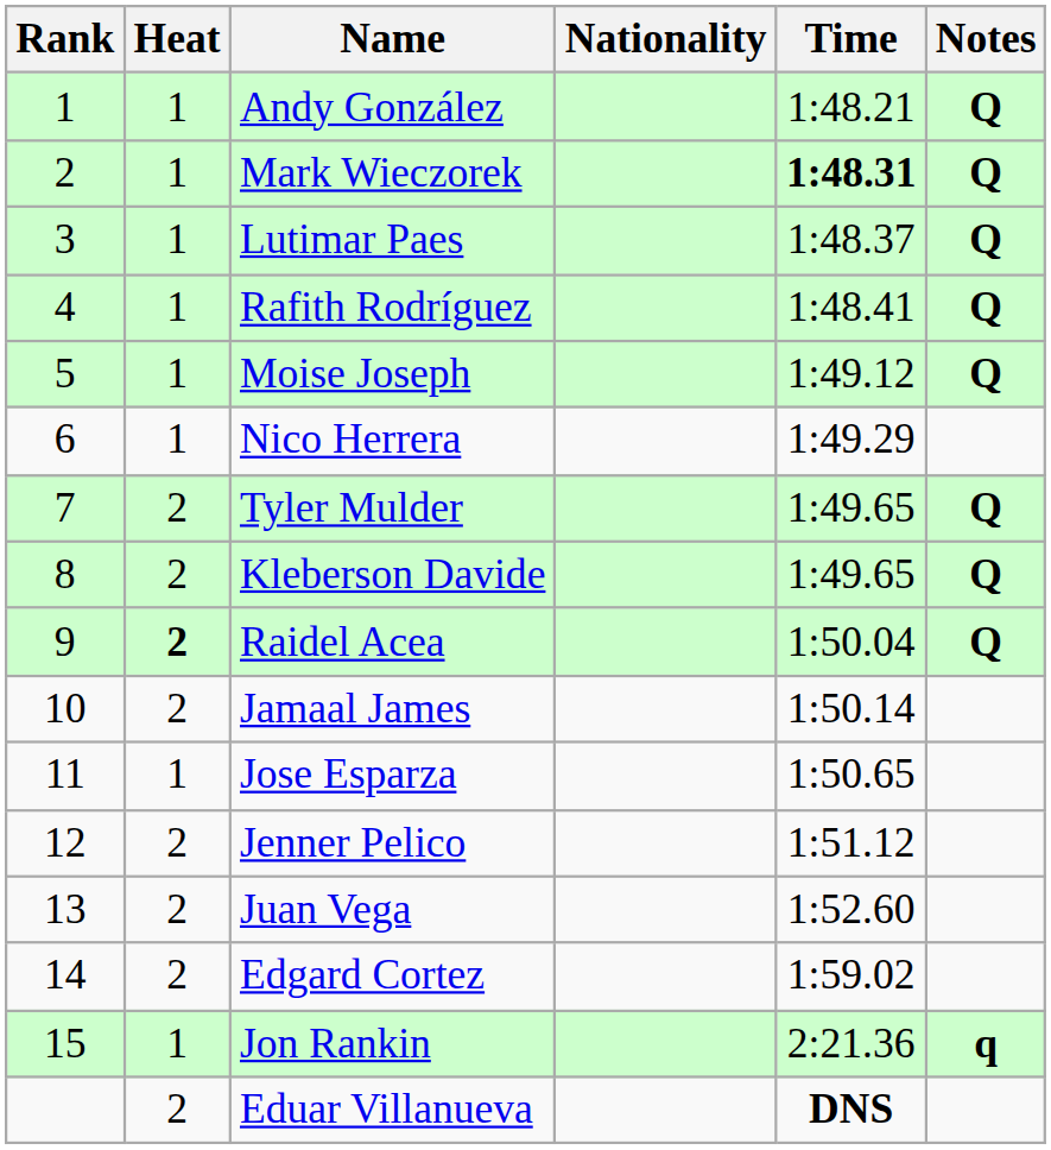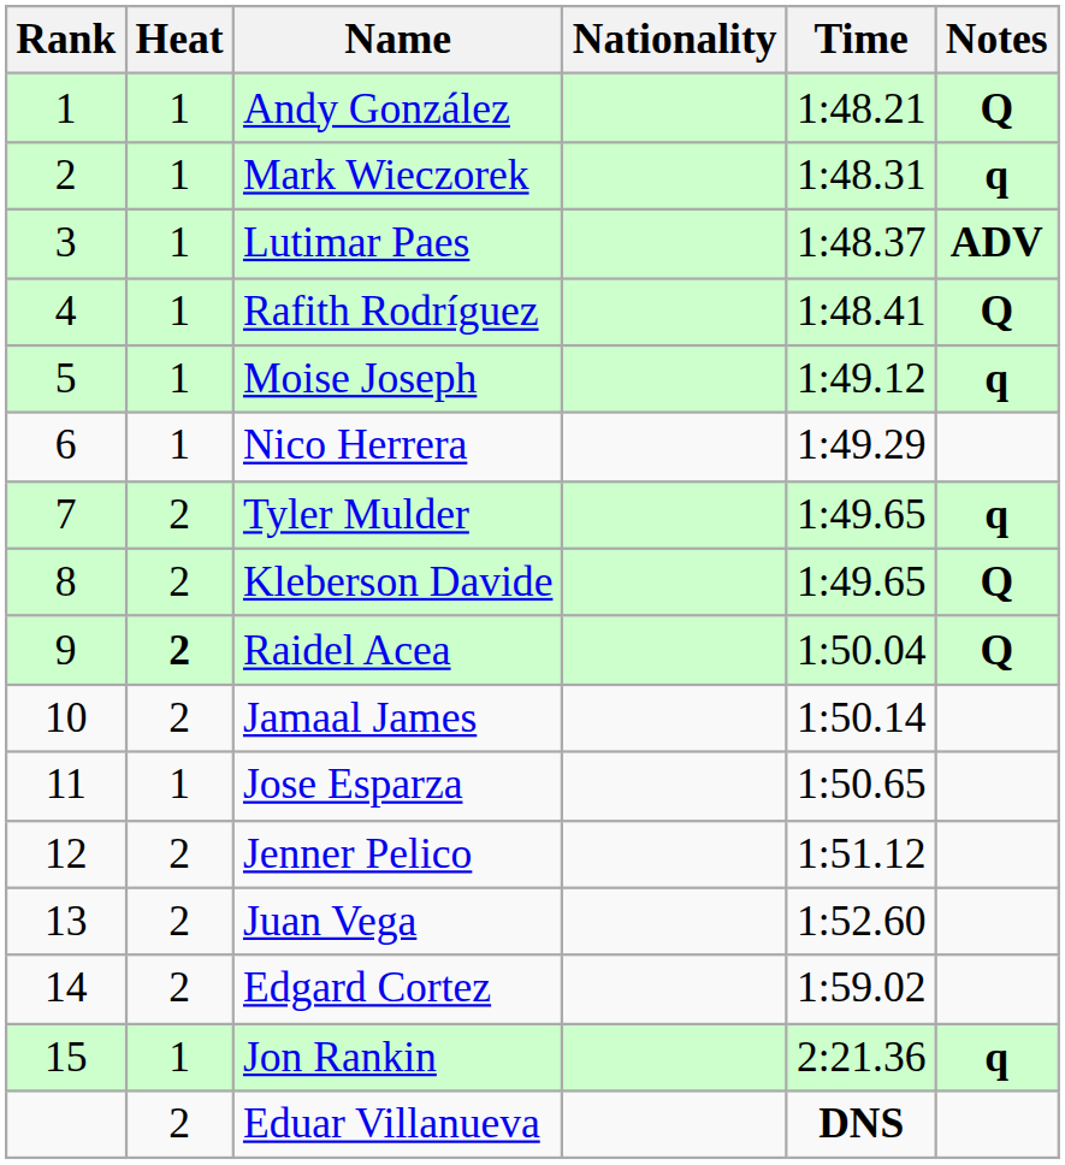 <table class="wikitable sortable" style="text-align:center">
 <tr>
 <th>Rank</th>
 <th>Heat</th>
 <th>Name</th>
 <th>Nationality</th>
 <th>Time</th>
 <th>Notes</th>
 </tr>
 <tr bgcolor=ccffcc>
 <td>1</td>
 <td>1</td>
 <td align=left><a href='#'>Andy González</a></td>
 <td align=left></td>
 <td>1:48.21</td>
 <td><strong>Q</strong></td>
 </tr>
 <tr bgcolor=ccffcc>
 <td>2</td>
 <td>1</td>
 <td align=left><a href='#'>Mark Wieczorek</a></td>
 <td align=left></td>
-<td><strong>1:48.31</strong></td>
-<td><strong>Q</strong></td>
+<td>1:48.31</td>
+<td><strong>q</strong></td>
 </tr>
 <tr bgcolor=ccffcc>
 <td>3</td>
 <td>1</td>
 <td align=left><a href='#'>Lutimar Paes</a></td>
 <td align=left></td>
 <td>1:48.37</td>
-<td><strong>Q</strong></td>
+<td><strong>ADV</strong></td>
 </tr>
 <tr bgcolor=ccffcc>
 <td>4</td>
 <td>1</td>
 <td align=left><a href='#'>Rafith Rodríguez</a></td>
 <td align=left></td>
 <td>1:48.41</td>
 <td><strong>Q</strong></td>
 </tr>
 <tr bgcolor=ccffcc>
 <td>5</td>
 <td>1</td>
 <td align=left><a href='#'>Moise Joseph</a></td>
 <td align=left></td>
 <td>1:49.12</td>
-<td><strong>Q</strong></td>
+<td><strong>q</strong></td>
 </tr>
 <tr>
 <td>6</td>
 <td>1</td>
 <td align=left><a href='#'>Nico Herrera</a></td>
 <td align=left></td>
 <td>1:49.29</td>
 <td></td>
 </tr>
 <tr bgcolor=ccffcc>
 <td>7</td>
 <td>2</td>
 <td align=left><a href='#'>Tyler Mulder</a></td>
 <td align=left></td>
 <td>1:49.65</td>
-<td><strong>Q</strong></td>
+<td><strong>q</strong></td>
 </tr>
 <tr bgcolor=ccffcc>
 <td>8</td>
 <td>2</td>
 <td align=left><a href='#'>Kleberson Davide</a></td>
 <td align=left></td>
 <td>1:49.65</td>
 <td><strong>Q</strong></td>
 </tr>
 <tr bgcolor=ccffcc>
 <td>9</td>
 <td><strong>2</strong></td>
 <td align=left><a href='#'>Raidel Acea</a></td>
 <td align=left></td>
 <td>1:50.04</td>
 <td><strong>Q</strong></td>
 </tr>
 <tr>
 <td>10</td>
 <td>2</td>
 <td align=left><a href='#'>Jamaal James</a></td>
 <td align=left></td>
 <td>1:50.14</td>
 <td></td>
 </tr>
 <tr>
 <td>11</td>
 <td>1</td>
 <td align=left><a href='#'>Jose Esparza</a></td>
 <td align=left></td>
 <td>1:50.65</td>
 <td></td>
 </tr>
 <tr>
 <td>12</td>
 <td>2</td>
 <td align=left><a href='#'>Jenner Pelico</a></td>
 <td align=left></td>
 <td>1:51.12</td>
 <td></td>
 </tr>
 <tr>
 <td>13</td>
 <td>2</td>
 <td align=left><a href='#'>Juan Vega</a></td>
 <td align=left></td>
 <td>1:52.60</td>
 <td></td>
 </tr>
 <tr>
 <td>14</td>
 <td>2</td>
 <td align=left><a href='#'>Edgard Cortez</a></td>
 <td align=left></td>
 <td>1:59.02</td>
 <td></td>
 </tr>
 <tr bgcolor=ccffcc>
 <td>15</td>
 <td>1</td>
 <td align=left><a href='#'>Jon Rankin</a></td>
 <td align=left></td>
 <td>2:21.36</td>
 <td><strong>q</strong></td>
 </tr>
 <tr>
 <td></td>
 <td>2</td>
 <td align=left><a href='#'>Eduar Villanueva</a></td>
 <td align=left></td>
 <td><strong>DNS</strong></td>
 <td></td>
 </tr>
 </table>
